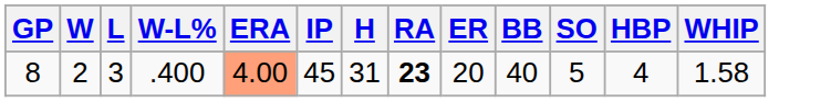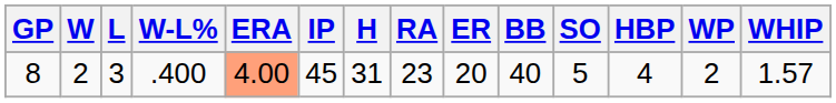 <table class="wikitable" style="font-size:88%;">
 <tr>
 <th><a href='#'>GP</a></th>
 <th><a href='#'>W</a></th>
 <th><a href='#'>L</a></th>
 <th><a href='#'>W-L%</a></th>
 <th><a href='#'>ERA</a></th>
 <th><a href='#'>IP</a></th>
 <th><a href='#'>H</a></th>
 <th><a href='#'>RA</a></th>
 <th><a href='#'>ER</a></th>
 <th><a href='#'>BB</a></th>
 <th><a href='#'>SO</a></th>
 <th><a href='#'>HBP</a></th>
+<th><a href='#'>WP</a></th>
 <th><a href='#'>WHIP</a></th>
 </tr>
 <tr align=center>
 <td>8</td>
 <td>2</td>
 <td>3</td>
 <td>.400</td>
 <td style="background: lightsalmon;">4.00</td>
 <td>45</td>
 <td>31</td>
-<td><strong>23</strong></td>
+<td>23</td>
 <td>20</td>
 <td>40</td>
 <td>5</td>
 <td>4</td>
-<td>1.58</td>
+<td>2</td>
+<td>1.57</td>
 </tr>
 </table>
